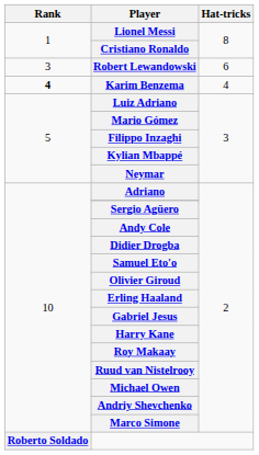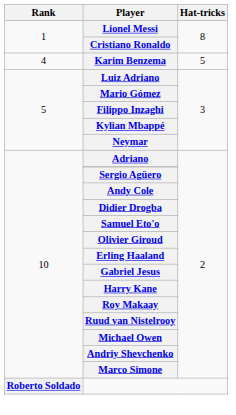 <table class="wikitable plainrowheaders">
 <tr>
 <th scope="col">Rank</th>
 <th scope="col">Player</th>
 <th scope="col">Hat-tricks</th>
 </tr>
 <tr>
 <td rowspan="2" style="text-align:center">1</td>
 <th scope="row"> <a href='#'>Lionel Messi</a></th>
 <td rowspan="2" style="text-align:center">8</td>
 </tr>
 <tr>
 <th scope="row"> <a href='#'>Cristiano Ronaldo</a></th>
 </tr>
 <tr>
-<td style="text-align:center">3</td>
-<th scope="row"> <strong><a href='#'>Robert Lewandowski</a></strong></th>
-<td style="text-align:center">6</td>
-</tr>
-<tr>
-<td style="text-align:center"><strong>4</strong></td>
+<td style="text-align:center">4</td>
 <th scope="row"> <a href='#'>Karim Benzema</a></th>
-<td style="text-align:center">4</td>
+<td style="text-align:center">5</td>
 </tr>
 <tr>
 <td rowspan="5" style="text-align:center">5</td>
 <th scope="row"> <a href='#'>Luiz Adriano</a></th>
 <td rowspan="5" style="text-align:center">3</td>
 </tr>
 <tr>
 <th scope="row"> <a href='#'>Mario Gómez</a></th>
 </tr>
 <tr>
 <th scope="row"> <a href='#'>Filippo Inzaghi</a></th>
 </tr>
 <tr>
 <th scope="row"> <strong><a href='#'>Kylian Mbappé</a></strong></th>
 </tr>
 <tr>
 <th scope="row"> <a href='#'>Neymar</a></th>
 </tr>
 <tr>
 <td rowspan="15" style="text-align:center">10</td>
 <th scope="row"> <a href='#'>Adriano</a></th>
 <td rowspan="15" style="text-align:center">2</td>
 </tr>
 <tr>
 </tr>
 <tr>
 <th scope="row"> <a href='#'>Sergio Agüero</a></th>
 </tr>
 <tr>
 <th scope="row"> <a href='#'>Andy Cole</a></th>
 </tr>
 <tr>
 <th scope="row"> <a href='#'>Didier Drogba</a></th>
 </tr>
 <tr>
 <th scope="row"> <a href='#'>Samuel Eto'o</a></th>
 </tr>
 <tr>
 <th scope="row"> <a href='#'>Olivier Giroud</a></th>
 </tr>
 <tr>
 <th scope="row"> <strong><a href='#'>Erling Haaland</a></strong></th>
 </tr>
 <tr>
 <th scope="row"> <strong><a href='#'>Gabriel Jesus</a></strong></th>
 </tr>
 <tr>
 <th scope="row"> <strong><a href='#'>Harry Kane</a></strong></th>
 </tr>
 <tr>
 <th scope="row"> <a href='#'>Roy Makaay</a></th>
 </tr>
 <tr>
 <th scope="row"> <a href='#'>Ruud van Nistelrooy</a></th>
 </tr>
 <tr>
 <th scope="row"> <a href='#'>Michael Owen</a></th>
 </tr>
 <tr>
 <th scope="row"> <a href='#'>Andriy Shevchenko</a></th>
 </tr>
 <tr>
 <th scope="row"> <a href='#'>Marco Simone</a></th>
 </tr>
 <tr>
 <th scope="row"> <a href='#'>Roberto Soldado</a></th>
 </tr>
 </table>
